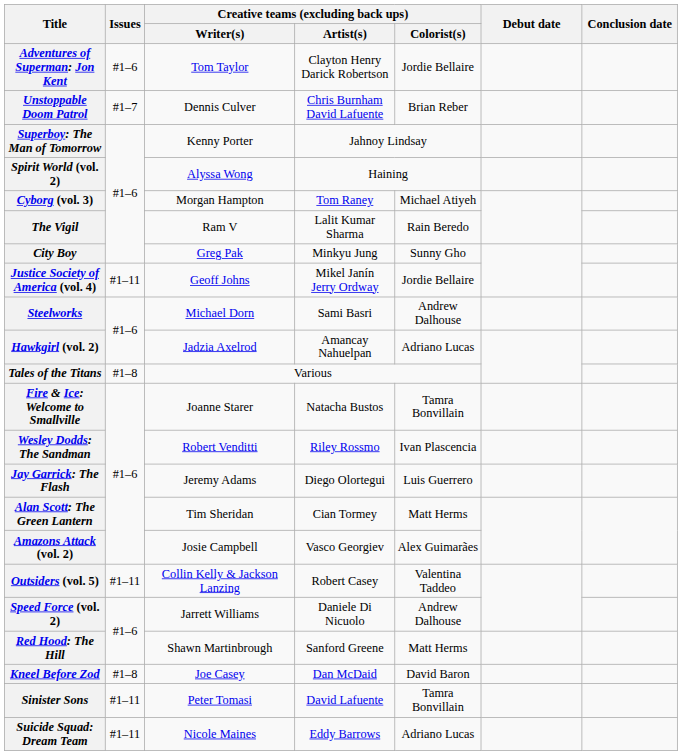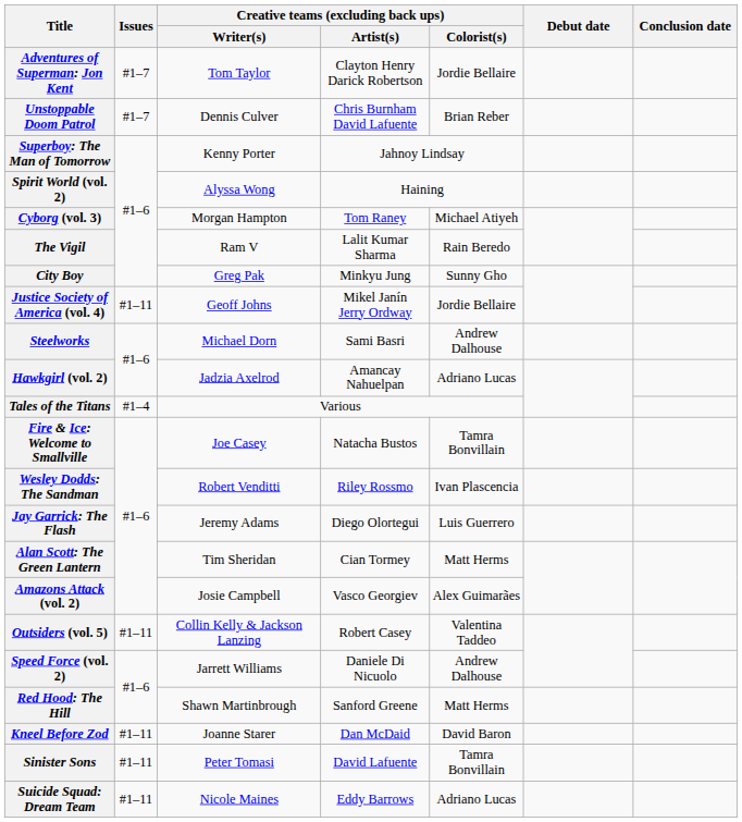 <table class="wikitable" style="text-align:center; font-weight:normal;" width="99%">
 <tr>
 <th scope="col" rowspan="2" align="center" width="15%">Title</th>
 <th rowspan="2">Issues</th>
 <th scope="col" colspan="3" align="center" width="50%">Creative teams (excluding back ups)</th>
 <th scope="col" rowspan="2" align="center" width="15%">Debut date</th>
 <th rowspan="2">Conclusion date</th>
 </tr>
 <tr>
 <th scope="col">Writer(s)</th>
 <th scope="col">Artist(s)</th>
 <th scope="col">Colorist(s)</th>
 </tr>
 <tr>
 <th scope="row"><em><a href='#'>Adventures of Superman</a>: <a href='#'>Jon Kent</a></em></th>
-<td>#1–6</td>
+<td>#1–7</td>
 <td><a href='#'>Tom Taylor</a></td>
 <td>Clayton Henry<br>Darick Robertson</td>
 <td>Jordie Bellaire</td>
 <td></td>
 <td></td>
 </tr>
 <tr>
 <th scope="row"><em><a href='#'>Unstoppable Doom Patrol</a></em></th>
 <td>#1–7</td>
 <td>Dennis Culver</td>
 <td><a href='#'>Chris Burnham</a><br><a href='#'>David Lafuente</a></td>
 <td>Brian Reber</td>
 <td></td>
 <td></td>
 </tr>
 <tr>
 <th scope="row"><em><a href='#'>Superboy</a>: The Man of Tomorrow</em></th>
 <td rowspan="5">#1–6</td>
 <td>Kenny Porter</td>
 <td colspan="2">Jahnoy Lindsay</td>
 <td></td>
 <td></td>
 </tr>
 <tr>
 <th scope="row"><em>Spirit World</em> (vol. 2)</th>
 <td><a href='#'>Alyssa Wong</a></td>
 <td colspan="2">Haining</td>
 <td></td>
 <td></td>
 </tr>
 <tr>
 <th scope="row"><em><a href='#'>Cyborg</a></em> (vol. 3)</th>
 <td>Morgan Hampton</td>
 <td><a href='#'>Tom Raney</a></td>
 <td>Michael Atiyeh</td>
 <td rowspan="2"></td>
 <td></td>
 </tr>
 <tr>
 <th scope="row"><em>The Vigil</em></th>
 <td>Ram V</td>
 <td>Lalit Kumar Sharma</td>
 <td>Rain Beredo</td>
 <td></td>
 </tr>
 <tr>
 <th scope="row"><em>City Boy</em></th>
 <td><a href='#'>Greg Pak</a></td>
 <td>Minkyu Jung</td>
 <td>Sunny Gho</td>
 <td rowspan="2"></td>
 <td></td>
 </tr>
 <tr>
 <th scope="row"><em><a href='#'>Justice Society of America</a></em> (vol. 4)</th>
 <td>#1–11</td>
 <td><a href='#'>Geoff Johns</a></td>
 <td>Mikel Janín<br><a href='#'>Jerry Ordway</a></td>
 <td>Jordie Bellaire</td>
 <td colspan="2"></td>
 </tr>
 <tr>
 <th scope="row"><em><a href='#'>Steelworks</a></em></th>
 <td rowspan="2">#1–6</td>
 <td><a href='#'>Michael Dorn</a></td>
 <td>Sami Basri</td>
 <td>Andrew Dalhouse</td>
 <td></td>
 <td></td>
 </tr>
 <tr>
 <th scope="row"><em><a href='#'>Hawkgirl</a></em> (vol. 2)</th>
 <td><a href='#'>Jadzia Axelrod</a></td>
 <td>Amancay Nahuelpan</td>
 <td>Adriano Lucas</td>
 <td rowspan="2"></td>
 <td></td>
 </tr>
 <tr>
 <th scope="row"><em>Tales of the Titans</em></th>
-<td>#1–8</td>
+<td>#1–4</td>
 <td colspan="3">Various</td>
 <td></td>
 </tr>
 <tr>
 <th scope="row"><em><a href='#'>Fire</a> & <a href='#'>Ice</a>: Welcome to Smallville</em></th>
 <td rowspan="5">#1–6</td>
-<td>Joanne Starer</td>
+<td><a href='#'>Joe Casey</a></td>
 <td>Natacha Bustos</td>
 <td>Tamra Bonvillain</td>
 <td></td>
 <td></td>
 </tr>
 <tr>
 <th scope="row"><em><a href='#'>Wesley Dodds</a>: The Sandman</em></th>
 <td><a href='#'>Robert Venditti</a></td>
 <td><a href='#'>Riley Rossmo</a></td>
 <td>Ivan Plascencia</td>
 <td></td>
 <td></td>
 </tr>
 <tr>
 <th scope="row"><em><a href='#'>Jay Garrick</a>: The Flash</em></th>
 <td>Jeremy Adams</td>
 <td>Diego Olortegui</td>
 <td>Luis Guerrero</td>
 <td></td>
 <td></td>
 </tr>
 <tr>
 <th scope="row"><em><a href='#'>Alan Scott</a>: The Green Lantern</em></th>
 <td>Tim Sheridan</td>
 <td>Cian Tormey</td>
 <td>Matt Herms</td>
 <td rowspan="2"></td>
 <td rowspan="2"></td>
 </tr>
 <tr>
 <th scope="row"><em><a href='#'>Amazons Attack</a></em> (vol. 2)</th>
 <td>Josie Campbell</td>
 <td>Vasco Georgiev</td>
 <td>Alex Guimarães</td>
 </tr>
 <tr>
 <th scope="row"><em><a href='#'>Outsiders</a></em> (vol. 5)</th>
 <td>#1–11</td>
 <td><a href='#'>Collin Kelly & Jackson Lanzing</a></td>
 <td>Robert Casey</td>
 <td>Valentina Taddeo</td>
 <td rowspan="2"></td>
 <td></td>
 </tr>
 <tr>
 <th scope="row"><em><a href='#'>Speed Force</a></em> (vol. 2)</th>
 <td rowspan="2">#1–6</td>
 <td>Jarrett Williams</td>
 <td>Daniele Di Nicuolo</td>
 <td>Andrew Dalhouse</td>
 <td></td>
 </tr>
 <tr>
 <th scope="row"><em><a href='#'>Red Hood</a>: The Hill</em></th>
 <td>Shawn Martinbrough</td>
 <td>Sanford Greene</td>
 <td>Matt Herms</td>
 <td></td>
 <td></td>
 </tr>
 <tr>
 <th scope="row"><em><a href='#'>Kneel Before Zod</a></em></th>
-<td>#1–8</td>
-<td><a href='#'>Joe Casey</a></td>
+<td>#1–11</td>
+<td>Joanne Starer</td>
 <td><a href='#'>Dan McDaid</a></td>
 <td>David Baron</td>
 <td></td>
 <td></td>
 </tr>
 <tr>
 <th scope="row"><em>Sinister Sons</em></th>
 <td>#1–11</td>
 <td><a href='#'>Peter Tomasi</a></td>
 <td><a href='#'>David Lafuente</a></td>
 <td>Tamra Bonvillain</td>
 <td></td>
 <td></td>
 </tr>
 <tr>
 <th scope="row"><em>Suicide Squad: Dream Team</em></th>
 <td>#1–11</td>
 <td><a href='#'>Nicole Maines</a></td>
 <td><a href='#'>Eddy Barrows</a></td>
 <td>Adriano Lucas</td>
 <td></td>
 <td></td>
 </tr>
 </table>
